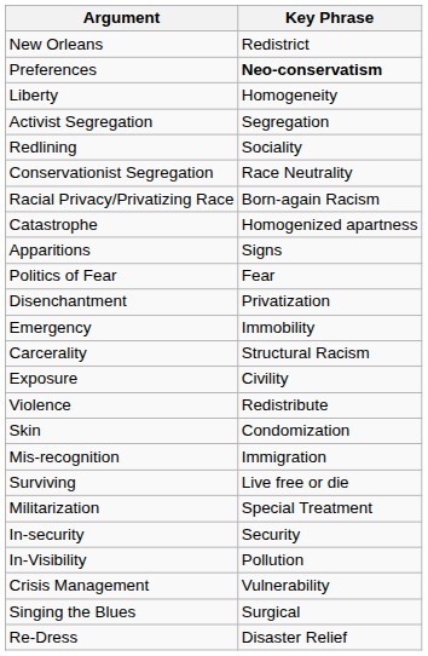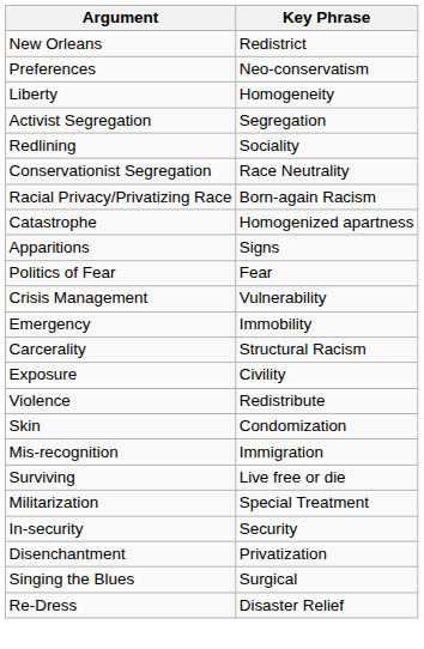 <table class="wikitable">
 <tr>
 <th>Argument</th>
 <th>Key Phrase</th>
 </tr>
 <tr>
 <td>New Orleans</td>
 <td>Redistrict</td>
 </tr>
 <tr>
 <td>Preferences</td>
-<td><strong>Neo-conservatism</strong></td>
+<td>Neo-conservatism</td>
 </tr>
 <tr>
 <td>Liberty</td>
 <td>Homogeneity</td>
 </tr>
 <tr>
 <td>Activist Segregation</td>
 <td>Segregation</td>
 </tr>
 <tr>
 <td>Redlining</td>
 <td>Sociality</td>
 </tr>
 <tr>
 <td>Conservationist Segregation</td>
 <td>Race Neutrality</td>
 </tr>
 <tr>
 <td>Racial Privacy/Privatizing Race</td>
 <td>Born-again Racism</td>
 </tr>
 <tr>
 <td>Catastrophe</td>
 <td>Homogenized apartness</td>
 </tr>
 <tr>
 <td>Apparitions</td>
 <td>Signs</td>
 </tr>
 <tr>
 <td>Politics of Fear</td>
 <td>Fear</td>
 </tr>
 <tr>
-<td>Disenchantment</td>
-<td>Privatization</td>
+<td>Crisis Management</td>
+<td>Vulnerability</td>
 </tr>
 <tr>
 <td>Emergency</td>
 <td>Immobility</td>
 </tr>
 <tr>
 <td>Carcerality</td>
 <td>Structural Racism</td>
 </tr>
 <tr>
 <td>Exposure</td>
 <td>Civility</td>
 </tr>
 <tr>
 <td>Violence</td>
 <td>Redistribute</td>
 </tr>
 <tr>
 <td>Skin</td>
 <td>Condomization</td>
 </tr>
 <tr>
 <td>Mis-recognition</td>
 <td>Immigration</td>
 </tr>
 <tr>
 <td>Surviving</td>
 <td>Live free or die</td>
 </tr>
 <tr>
 <td>Militarization</td>
 <td>Special Treatment</td>
 </tr>
 <tr>
 <td>In-security</td>
 <td>Security</td>
 </tr>
 <tr>
-<td>In-Visibility</td>
-<td>Pollution</td>
-</tr>
-<tr>
-<td>Crisis Management</td>
-<td>Vulnerability</td>
+<td>Disenchantment</td>
+<td>Privatization</td>
 </tr>
 <tr>
 <td>Singing the Blues</td>
 <td>Surgical</td>
 </tr>
 <tr>
 <td>Re-Dress</td>
 <td>Disaster Relief</td>
 </tr>
 </table>
